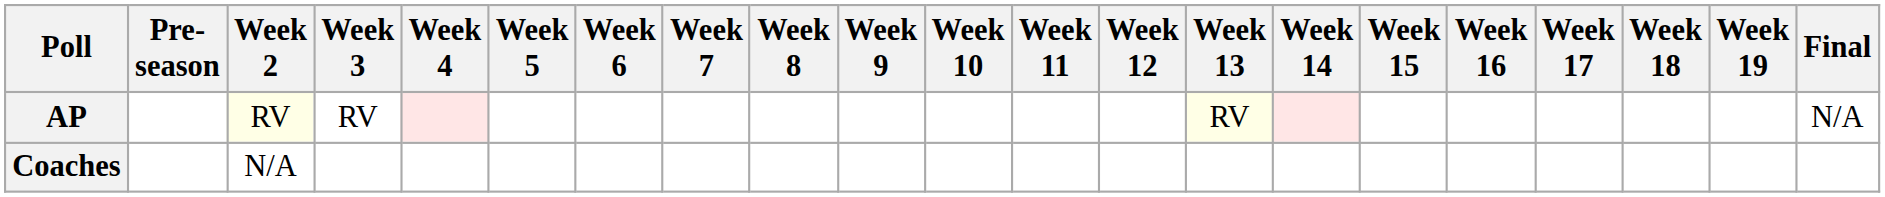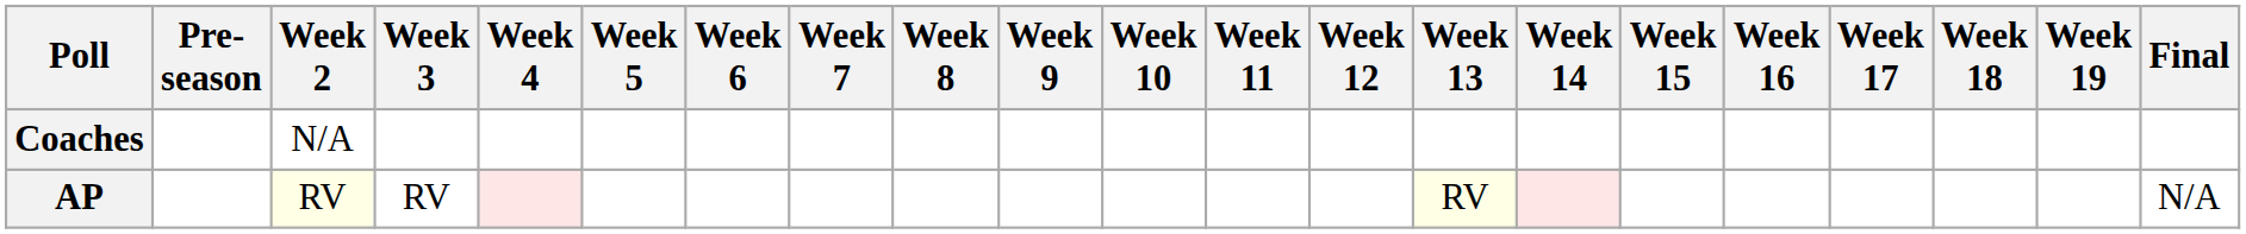 <table class="wikitable" style="white-space:nowrap;font-size:90%">
 <tr>
 <th>Poll</th>
 <th>Pre-<br>season</th>
 <th>Week<br>2</th>
 <th>Week<br>3</th>
 <th>Week<br>4</th>
 <th>Week<br>5</th>
 <th>Week<br>6</th>
 <th>Week<br>7</th>
 <th>Week<br>8</th>
 <th>Week<br>9</th>
 <th>Week<br>10</th>
 <th>Week<br>11</th>
 <th>Week<br>12</th>
 <th>Week<br>13</th>
 <th>Week<br>14</th>
 <th>Week<br>15</th>
 <th>Week<br>16</th>
 <th>Week<br>17</th>
 <th>Week<br>18</th>
 <th>Week<br>19</th>
 <th>Final</th>
 </tr>
 <tr style="text-align:center;">
+<th>Coaches</th>
+<td style="background:#FFF;"></td>
+<td style="background:#FFF;">N/A</td>
+<td style="background:#FFF;"></td>
+<td style="background:#FFF;"></td>
+<td style="background:#FFF;"></td>
+<td style="background:#FFF;"></td>
+<td style="background:#FFF;"></td>
+<td style="background:#FFF;"></td>
+<td style="background:#FFF;"></td>
+<td style="background:#FFF;"></td>
+<td style="background:#FFF;"></td>
+<td style="background:#FFF;"></td>
+<td style="background:#FFF;"></td>
+<td style="background:#FFF;"></td>
+<td style="background:#FFF;"></td>
+<td style="background:#FFF;"></td>
+<td style="background:#FFF;"></td>
+<td style="background:#FFF;"></td>
+<td style="background:#FFF;"></td>
+<td style="background:#FFF;"></td>
+</tr>
+<tr style="text-align:center;">
 <th>AP</th>
 <td style="background:#FFF;"></td>
 <td style="background:#FFFFE6;">RV</td>
 <td style="background:#FFF;">RV</td>
 <td style="background:#FFE6E6;"></td>
 <td style="background:#FFF;"></td>
 <td style="background:#FFF;"></td>
 <td style="background:#FFF;"></td>
 <td style="background:#FFF;"></td>
 <td style="background:#FFF;"></td>
 <td style="background:#FFF;"></td>
 <td style="background:#FFF;"></td>
 <td style="background:#FFF;"></td>
 <td style="background:#FFFFE6;">RV</td>
 <td style="background:#FFE6E6;"></td>
 <td style="background:#FFF;"></td>
 <td style="background:#FFF;"></td>
 <td style="background:#FFF;"></td>
 <td style="background:#FFF;"></td>
 <td style="background:#FFF;"></td>
 <td style="background:#FFF;">N/A</td>
 </tr>
-<tr style="text-align:center;">
-<th>Coaches</th>
-<td style="background:#FFF;"></td>
-<td style="background:#FFF;">N/A</td>
-<td style="background:#FFF;"></td>
-<td style="background:#FFF;"></td>
-<td style="background:#FFF;"></td>
-<td style="background:#FFF;"></td>
-<td style="background:#FFF;"></td>
-<td style="background:#FFF;"></td>
-<td style="background:#FFF;"></td>
-<td style="background:#FFF;"></td>
-<td style="background:#FFF;"></td>
-<td style="background:#FFF;"></td>
-<td style="background:#FFF;"></td>
-<td style="background:#FFF;"></td>
-<td style="background:#FFF;"></td>
-<td style="background:#FFF;"></td>
-<td style="background:#FFF;"></td>
-<td style="background:#FFF;"></td>
-<td style="background:#FFF;"></td>
-<td style="background:#FFF;"></td>
-</tr>
 </table>
